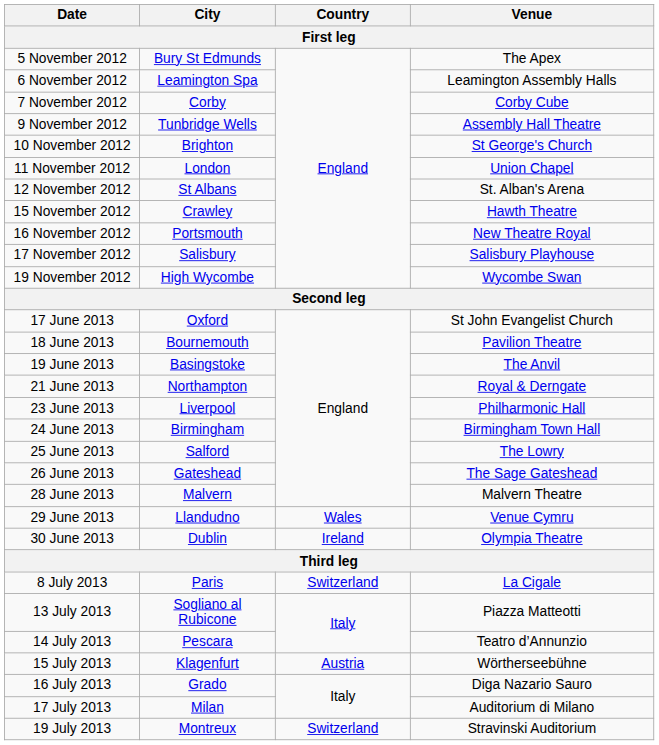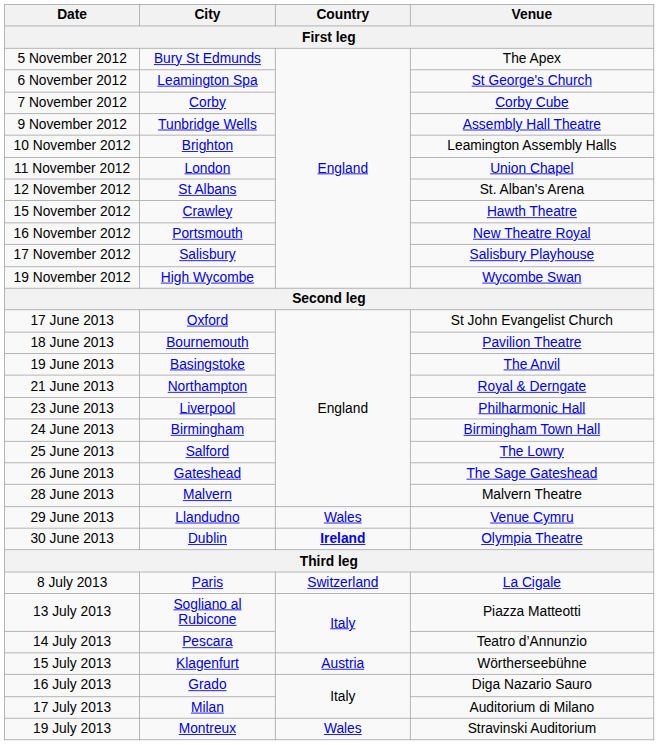 <table class="wikitable" style="text-align:center;">
 <tr>
 <th width="150">Date</th>
 <th width="150">City</th>
 <th width="150">Country</th>
 <th width="275">Venue</th>
 </tr>
 <tr>
 <th colspan=4>First leg</th>
 </tr>
 <tr>
 <td>5 November 2012</td>
 <td><a href='#'>Bury St Edmunds</a></td>
 <td rowspan=11><a href='#'>England</a></td>
 <td>The Apex</td>
 </tr>
 <tr>
 <td>6 November 2012</td>
 <td><a href='#'>Leamington Spa</a></td>
-<td>Leamington Assembly Halls</td>
+<td><a href='#'>St George's Church</a></td>
 </tr>
 <tr>
 <td>7 November 2012</td>
 <td><a href='#'>Corby</a></td>
 <td><a href='#'>Corby Cube</a></td>
 </tr>
 <tr>
 <td>9 November 2012</td>
 <td><a href='#'>Tunbridge Wells</a></td>
 <td><a href='#'>Assembly Hall Theatre</a></td>
 </tr>
 <tr>
 <td>10 November 2012</td>
 <td><a href='#'>Brighton</a></td>
-<td><a href='#'>St George's Church</a></td>
+<td>Leamington Assembly Halls</td>
 </tr>
 <tr>
 <td>11 November 2012</td>
 <td><a href='#'>London</a></td>
 <td><a href='#'>Union Chapel</a></td>
 </tr>
 <tr>
 <td>12 November 2012</td>
 <td><a href='#'>St Albans</a></td>
 <td>St. Alban's Arena</td>
 </tr>
 <tr>
 <td>15 November 2012</td>
 <td><a href='#'>Crawley</a></td>
 <td><a href='#'>Hawth Theatre</a></td>
 </tr>
 <tr>
 <td>16 November 2012</td>
 <td><a href='#'>Portsmouth</a></td>
 <td><a href='#'>New Theatre Royal</a></td>
 </tr>
 <tr>
 <td>17 November 2012</td>
 <td><a href='#'>Salisbury</a></td>
 <td><a href='#'>Salisbury Playhouse</a></td>
 </tr>
 <tr>
 <td>19 November 2012</td>
 <td><a href='#'>High Wycombe</a></td>
 <td><a href='#'>Wycombe Swan</a></td>
 </tr>
 <tr>
 <th colspan=4>Second leg</th>
 </tr>
 <tr>
 <td>17 June 2013</td>
 <td><a href='#'>Oxford</a></td>
 <td rowspan=9>England</td>
 <td>St John Evangelist Church</td>
 </tr>
 <tr>
 <td>18 June 2013</td>
 <td><a href='#'>Bournemouth</a></td>
 <td><a href='#'>Pavilion Theatre</a></td>
 </tr>
 <tr>
 <td>19 June 2013</td>
 <td><a href='#'>Basingstoke</a></td>
 <td><a href='#'>The Anvil</a></td>
 </tr>
 <tr>
 <td>21 June 2013</td>
 <td><a href='#'>Northampton</a></td>
 <td><a href='#'>Royal & Derngate</a></td>
 </tr>
 <tr>
 <td>23 June 2013</td>
 <td><a href='#'>Liverpool</a></td>
 <td><a href='#'>Philharmonic Hall</a></td>
 </tr>
 <tr>
 <td>24 June 2013</td>
 <td><a href='#'>Birmingham</a></td>
 <td><a href='#'>Birmingham Town Hall</a></td>
 </tr>
 <tr>
 <td>25 June 2013</td>
 <td><a href='#'>Salford</a></td>
 <td><a href='#'>The Lowry</a></td>
 </tr>
 <tr>
 <td>26 June 2013</td>
 <td><a href='#'>Gateshead</a></td>
 <td><a href='#'>The Sage Gateshead</a></td>
 </tr>
 <tr>
 <td>28 June 2013</td>
 <td><a href='#'>Malvern</a></td>
 <td>Malvern Theatre</td>
 </tr>
 <tr>
 <td>29 June 2013</td>
 <td><a href='#'>Llandudno</a></td>
 <td><a href='#'>Wales</a></td>
 <td><a href='#'>Venue Cymru</a></td>
 </tr>
 <tr>
 <td>30 June 2013</td>
 <td><a href='#'>Dublin</a></td>
-<td><a href='#'>Ireland</a></td>
+<td><strong><a href='#'>Ireland</a></strong></td>
 <td><a href='#'>Olympia Theatre</a></td>
 </tr>
 <tr>
 <th colspan=4>Third leg</th>
 </tr>
 <tr>
 <td>8 July 2013</td>
 <td><a href='#'>Paris</a></td>
 <td><a href='#'>Switzerland</a></td>
 <td><a href='#'>La Cigale</a></td>
 </tr>
 <tr>
 <td>13 July 2013</td>
 <td><a href='#'>Sogliano al Rubicone</a></td>
 <td rowspan=2><a href='#'>Italy</a></td>
 <td>Piazza Matteotti</td>
 </tr>
 <tr>
 <td>14 July 2013</td>
 <td><a href='#'>Pescara</a></td>
 <td>Teatro d’Annunzio</td>
 </tr>
 <tr>
 <td>15 July 2013</td>
 <td><a href='#'>Klagenfurt</a></td>
 <td><a href='#'>Austria</a></td>
 <td>Wörtherseebühne</td>
 </tr>
 <tr>
 <td>16 July 2013</td>
 <td><a href='#'>Grado</a></td>
 <td rowspan=2>Italy</td>
 <td>Diga Nazario Sauro</td>
 </tr>
 <tr>
 <td>17 July 2013</td>
 <td><a href='#'>Milan</a></td>
 <td>Auditorium di Milano</td>
 </tr>
 <tr>
 <td>19 July 2013</td>
 <td><a href='#'>Montreux</a></td>
-<td><a href='#'>Switzerland</a></td>
+<td><a href='#'>Wales</a></td>
 <td>Stravinski Auditorium</td>
 </tr>
 </table>
